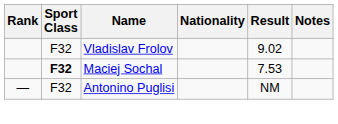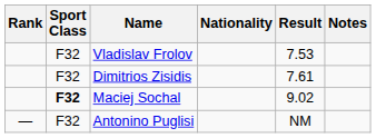 <table class="wikitable sortable" style="text-align:center">
 <tr>
 <th>Rank</th>
 <th>Sport<br>Class</th>
 <th>Name</th>
 <th>Nationality</th>
 <th>Result</th>
 <th>Notes</th>
 </tr>
 <tr>
 <td></td>
 <td>F32</td>
 <td align=left><a href='#'>Vladislav Frolov</a></td>
 <td align=left></td>
-<td>9.02</td>
+<td>7.53</td>
+<td></td>
+</tr>
+<tr>
+<td></td>
+<td>F32</td>
+<td align=left><a href='#'>Dimitrios Zisidis</a></td>
+<td align=left></td>
+<td>7.61</td>
 <td></td>
 </tr>
 <tr>
 <td></td>
 <td><strong>F32</strong></td>
 <td align=left><a href='#'>Maciej Sochal</a></td>
 <td align=left></td>
-<td>7.53</td>
+<td>9.02</td>
 <td></td>
 </tr>
 <tr>
 <td>—</td>
 <td>F32</td>
 <td align=left><a href='#'>Antonino Puglisi</a></td>
 <td align=left></td>
 <td>NM</td>
 <td></td>
 </tr>
 </table>
